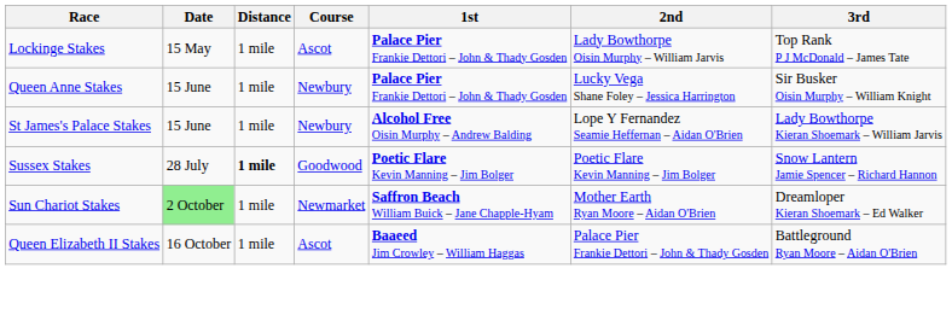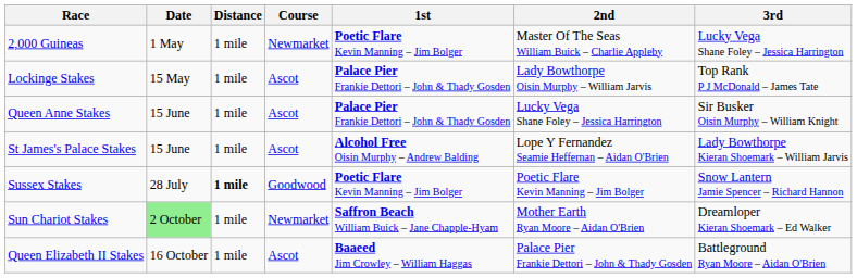 <table class="wikitable sortable">
 <tr>
 <th>Race</th>
 <th>Date</th>
 <th>Distance</th>
 <th>Course</th>
 <th>1st</th>
 <th>2nd</th>
 <th>3rd</th>
+</tr>
+<tr>
+<td><a href='#'>2,000 Guineas</a></td>
+<td>1 May</td>
+<td>1 mile</td>
+<td><a href='#'>Newmarket</a></td>
+<td><strong><a href='#'>Poetic Flare</a></strong><br><small><a href='#'>Kevin Manning</a> – <a href='#'>Jim Bolger</a></small></td>
+<td>Master Of The Seas<br><small><a href='#'>William Buick</a> – <a href='#'>Charlie Appleby</a></small></td>
+<td><a href='#'>Lucky Vega</a><br><small>Shane Foley – <a href='#'>Jessica Harrington</a></small></td>
 </tr>
 <tr>
 <td><a href='#'>Lockinge Stakes</a></td>
 <td>15 May</td>
 <td>1 mile</td>
 <td><a href='#'>Ascot</a></td>
 <td><strong><a href='#'>Palace Pier</a></strong><br><small><a href='#'>Frankie Dettori</a> – <a href='#'>John & Thady Gosden</a></small></td>
 <td><a href='#'>Lady Bowthorpe</a><br><small><a href='#'>Oisin Murphy</a> – William Jarvis</small></td>
 <td>Top Rank<br><small><a href='#'>P J McDonald</a> – James Tate</small></td>
 </tr>
 <tr>
 <td><a href='#'>Queen Anne Stakes</a></td>
 <td>15 June</td>
 <td>1 mile</td>
-<td><a href='#'>Newbury</a></td>
+<td><a href='#'>Ascot</a></td>
 <td><strong><a href='#'>Palace Pier</a></strong><br><small><a href='#'>Frankie Dettori</a> – <a href='#'>John & Thady Gosden</a></small></td>
 <td><a href='#'>Lucky Vega</a><br><small>Shane Foley – <a href='#'>Jessica Harrington</a></small></td>
 <td>Sir Busker<br><small><a href='#'>Oisin Murphy</a> – William Knight</small></td>
 </tr>
 <tr>
 <td><a href='#'>St James's Palace Stakes</a></td>
 <td>15 June</td>
 <td>1 mile</td>
-<td><a href='#'>Newbury</a></td>
+<td><a href='#'>Ascot</a></td>
 <td><strong><a href='#'>Alcohol Free</a></strong><br><small><a href='#'>Oisin Murphy</a> – <a href='#'>Andrew Balding</a></small></td>
 <td>Lope Y Fernandez<br><small><a href='#'>Seamie Heffernan</a> – <a href='#'>Aidan O'Brien</a></small></td>
 <td><a href='#'>Lady Bowthorpe</a><br><small><a href='#'>Kieran Shoemark</a> – William Jarvis</small></td>
 </tr>
 <tr>
 <td><a href='#'>Sussex Stakes</a></td>
 <td>28 July</td>
 <td><strong>1 mile</strong></td>
 <td><a href='#'>Goodwood</a></td>
 <td><strong><a href='#'>Poetic Flare</a></strong><br><small><a href='#'>Kevin Manning</a> – <a href='#'>Jim Bolger</a></small></td>
 <td><a href='#'>Poetic Flare</a><br><small><a href='#'>Kevin Manning</a> – <a href='#'>Jim Bolger</a></small></td>
 <td><a href='#'>Snow Lantern</a><br><small><a href='#'>Jamie Spencer</a> – <a href='#'>Richard Hannon</a></small></td>
 </tr>
 <tr>
 <td><a href='#'>Sun Chariot Stakes</a></td>
 <td style="background: lightgreen;">2 October</td>
 <td>1 mile</td>
 <td><a href='#'>Newmarket</a></td>
 <td><strong><a href='#'>Saffron Beach</a></strong><br><small><a href='#'>William Buick</a> – <a href='#'>Jane Chapple-Hyam</a></small></td>
 <td><a href='#'>Mother Earth</a><br><small><a href='#'>Ryan Moore</a> – <a href='#'>Aidan O'Brien</a></small></td>
 <td>Dreamloper<br><small><a href='#'>Kieran Shoemark</a> – Ed Walker</small></td>
 </tr>
 <tr>
 <td><a href='#'>Queen Elizabeth II Stakes</a></td>
 <td>16 October</td>
 <td>1 mile</td>
 <td><a href='#'>Ascot</a></td>
 <td><strong><a href='#'>Baaeed</a></strong><br><small><a href='#'>Jim Crowley</a> – <a href='#'>William Haggas</a></small></td>
 <td><a href='#'>Palace Pier</a><br><small><a href='#'>Frankie Dettori</a> – <a href='#'>John & Thady Gosden</a></small></td>
 <td>Battleground<br><small><a href='#'>Ryan Moore</a> – <a href='#'>Aidan O'Brien</a></small></td>
 </tr>
 </table>
